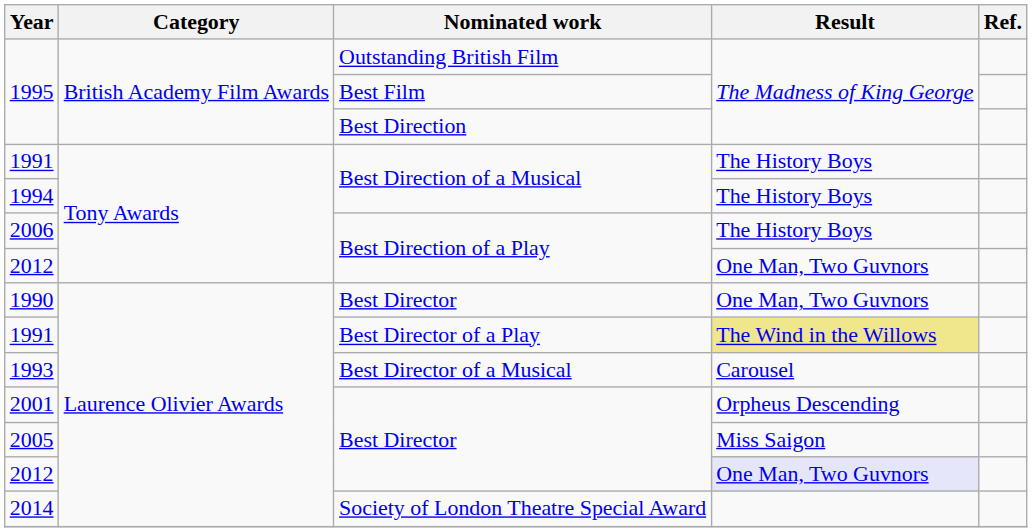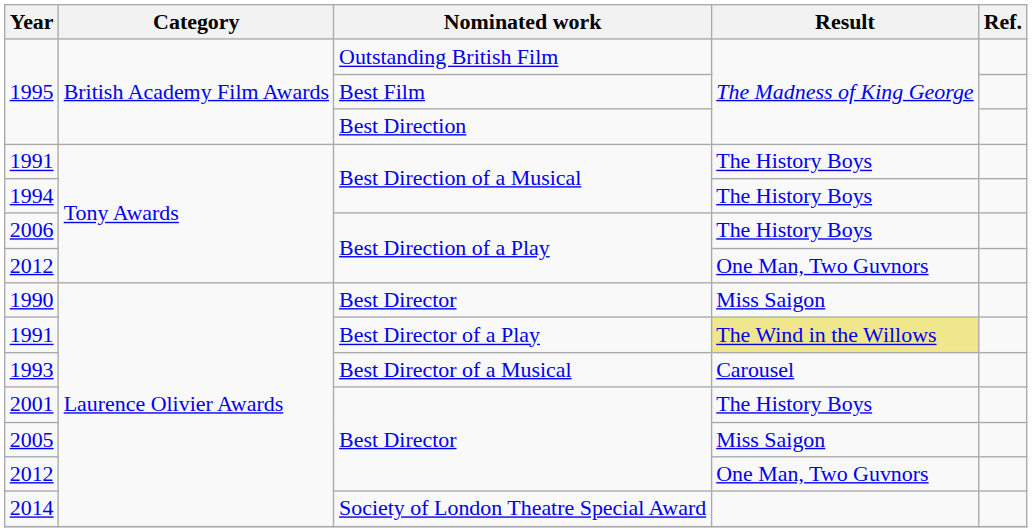 <table class="wikitable">
 <tr>
 <th>Year</th>
 <th>Category</th>
 <th>Nominated work</th>
 <th>Result</th>
 <th>Ref.</th>
 </tr>
 <tr>
 <td rowspan=3><a href='#'>1995</a></td>
 <td rowspan=3><a href='#'>British Academy Film Awards</a></td>
 <td><a href='#'>Outstanding British Film</a></td>
 <td rowspan=3><em><a href='#'>The Madness of King George</a></em></td>
 <td></td>
 </tr>
 <tr>
 <td><a href='#'>Best Film</a></td>
 <td></td>
 </tr>
 <tr>
 <td><a href='#'>Best Direction</a></td>
 <td></td>
 </tr>
 <tr>
 <td><a href='#'>1991</a></td>
 <td rowspan=4><a href='#'>Tony Awards</a></td>
 <td rowspan=2><a href='#'>Best Direction of a Musical</a><em></td>
 <td></em><a href='#'>The History Boys</a><em></td>
 <td></td>
 </tr>
 <tr>
 <td><a href='#'>1994</a></td>
 <td></em><a href='#'>The History Boys</a><em></td>
 <td></td>
 </tr>
 <tr>
 <td><a href='#'>2006</a></td>
 <td rowspan=2><a href='#'>Best Direction of a Play</a></td>
 <td></em><a href='#'>The History Boys</a><em></td>
 <td></td>
 </tr>
 <tr>
 <td><a href='#'>2012</a></td>
 <td></em><a href='#'>One Man, Two Guvnors</a><em></td>
 <td></td>
 </tr>
 <tr>
 <td><a href='#'>1990</a></td>
 <td rowspan=7><a href='#'>Laurence Olivier Awards</a></td>
 <td><a href='#'>Best Director</a></td>
-<td></em><a href='#'>One Man, Two Guvnors</a><em></td>
+<td></em><a href='#'>Miss Saigon</a><em></td>
 <td></td>
 </tr>
 <tr>
 <td><a href='#'>1991</a></td>
 <td><a href='#'>Best Director of a Play</a></td>
 <td style="background: khaki;"></em><a href='#'>The Wind in the Willows</a><em></td>
 <td></td>
 </tr>
 <tr>
 <td><a href='#'>1993</a></td>
 <td><a href='#'>Best Director of a Musical</a></td>
 <td></em><a href='#'>Carousel</a><em></td>
 <td></td>
 </tr>
 <tr>
 <td><a href='#'>2001</a></td>
 <td rowspan=3><a href='#'>Best Director</a></td>
-<td></em><a href='#'>Orpheus Descending</a><em></td>
+<td></em><a href='#'>The History Boys</a><em></td>
 <td></td>
 </tr>
 <tr>
 <td><a href='#'>2005</a></td>
 <td></em><a href='#'>Miss Saigon</a><em></td>
 <td></td>
 </tr>
 <tr>
 <td><a href='#'>2012</a></td>
-<td style="background: lavender;"></em><a href='#'>One Man, Two Guvnors</a><em></td>
+<td></em><a href='#'>One Man, Two Guvnors</a><em></td>
 <td></td>
 </tr>
 <tr>
 <td><a href='#'>2014</a></td>
 <td><a href='#'>Society of London Theatre Special Award</a></td>
 <td></td>
 <td></td>
 </tr>
 <tr>
 </tr>
 </table>
